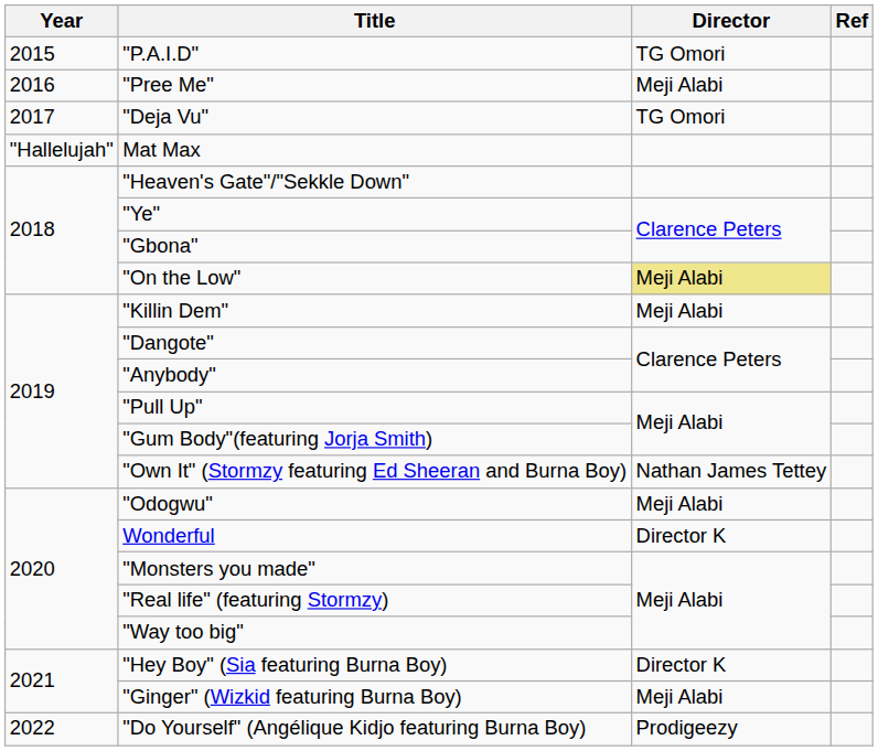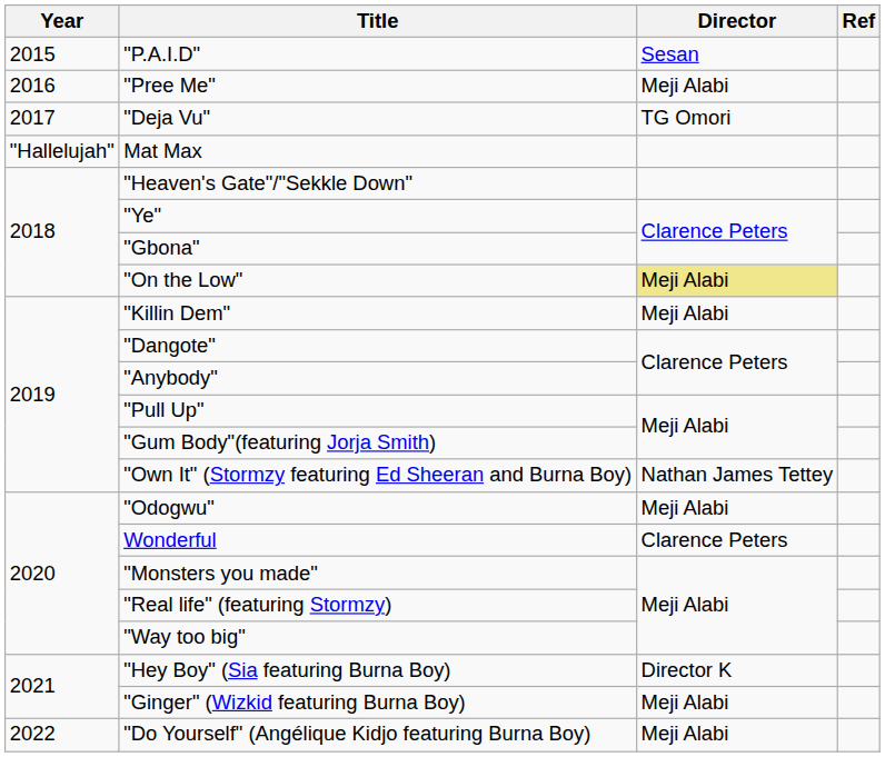 <table class="wikitable">
 <tr>
 <th>Year</th>
 <th>Title</th>
 <th>Director</th>
 <th>Ref</th>
 </tr>
 <tr>
 <td>2015</td>
 <td>"P.A.I.D"</td>
-<td>TG Omori</td>
+<td><a href='#'>Sesan</a></td>
 <td></td>
 </tr>
 <tr>
 <td>2016</td>
 <td>"Pree Me"</td>
 <td>Meji Alabi</td>
 <td></td>
 </tr>
 <tr>
 <td>2017</td>
 <td>"Deja Vu"</td>
 <td>TG Omori</td>
 <td></td>
 </tr>
 <tr>
 <td>"Hallelujah"</td>
 <td>Mat Max</td>
 <td></td>
 </tr>
 <tr>
 <td rowspan="4">2018</td>
 <td>"Heaven's Gate"/"Sekkle Down"</td>
 <td></td>
 <td></td>
 </tr>
 <tr>
 <td>"Ye"</td>
 <td rowspan="2"><a href='#'>Clarence Peters</a></td>
 <td></td>
 </tr>
 <tr>
 <td>"Gbona"</td>
 <td></td>
 </tr>
 <tr>
 <td>"On the Low"</td>
 <td style="background: khaki;">Meji Alabi</td>
 <td></td>
 </tr>
 <tr>
 <td rowspan="6">2019</td>
 <td>"Killin Dem"</td>
 <td>Meji Alabi</td>
 <td></td>
 </tr>
 <tr>
 <td>"Dangote"</td>
 <td rowspan="2">Clarence Peters</td>
 <td></td>
 </tr>
 <tr>
 <td>"Anybody"</td>
 <td></td>
 </tr>
 <tr>
 <td>"Pull Up"</td>
 <td rowspan="2">Meji Alabi</td>
 <td></td>
 </tr>
 <tr>
 <td>"Gum Body"(featuring <a href='#'>Jorja Smith</a>)</td>
 <td></td>
 </tr>
 <tr>
 <td>"Own It" (<a href='#'>Stormzy</a> featuring <a href='#'>Ed Sheeran</a> and Burna Boy)</td>
 <td>Nathan James Tettey</td>
 <td></td>
 </tr>
 <tr>
 <td rowspan="5">2020</td>
 <td>"Odogwu"</td>
 <td>Meji Alabi</td>
 <td></td>
 </tr>
 <tr>
 <td><a href='#'>Wonderful</a></td>
-<td>Director K</td>
+<td>Clarence Peters</td>
 <td></td>
 </tr>
 <tr>
 <td>"Monsters you made"</td>
 <td rowspan="3">Meji Alabi</td>
 <td></td>
 </tr>
 <tr>
 <td>"Real life" (featuring <a href='#'>Stormzy</a>)</td>
 <td></td>
 </tr>
 <tr>
 <td>"Way too big"</td>
 <td></td>
 </tr>
 <tr>
 <td rowspan="2">2021</td>
 <td>"Hey Boy" (<a href='#'>Sia</a> featuring Burna Boy)</td>
 <td>Director K</td>
 <td></td>
 </tr>
 <tr>
 <td>"Ginger" (<a href='#'>Wizkid</a> featuring Burna Boy)</td>
 <td>Meji Alabi</td>
 <td></td>
 </tr>
 <tr>
 <td>2022</td>
 <td>"Do Yourself" (Angélique Kidjo featuring Burna Boy)</td>
-<td>Prodigeezy</td>
+<td>Meji Alabi</td>
 <td></td>
 </tr>
 </table>
